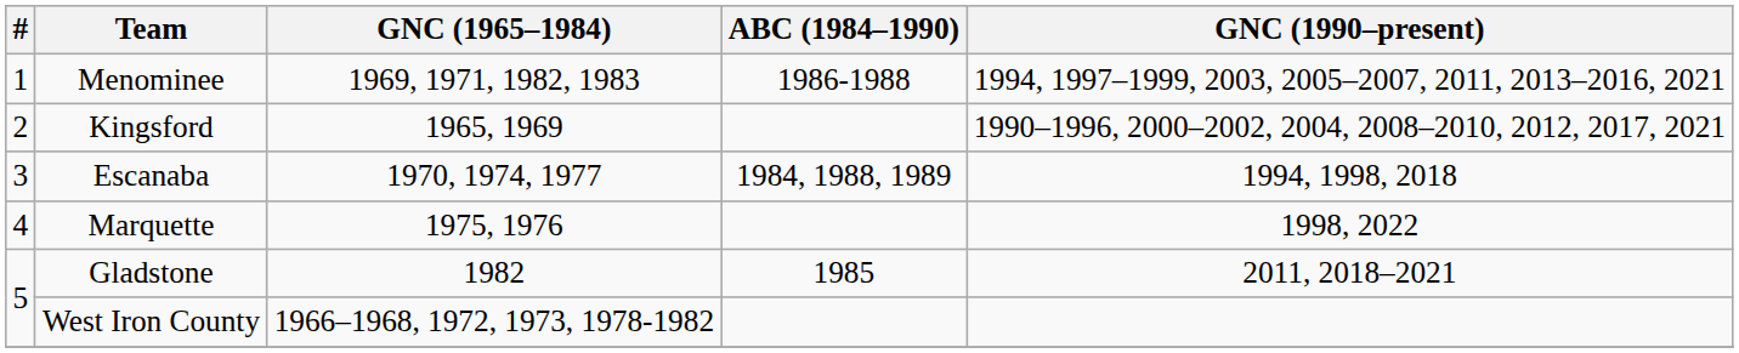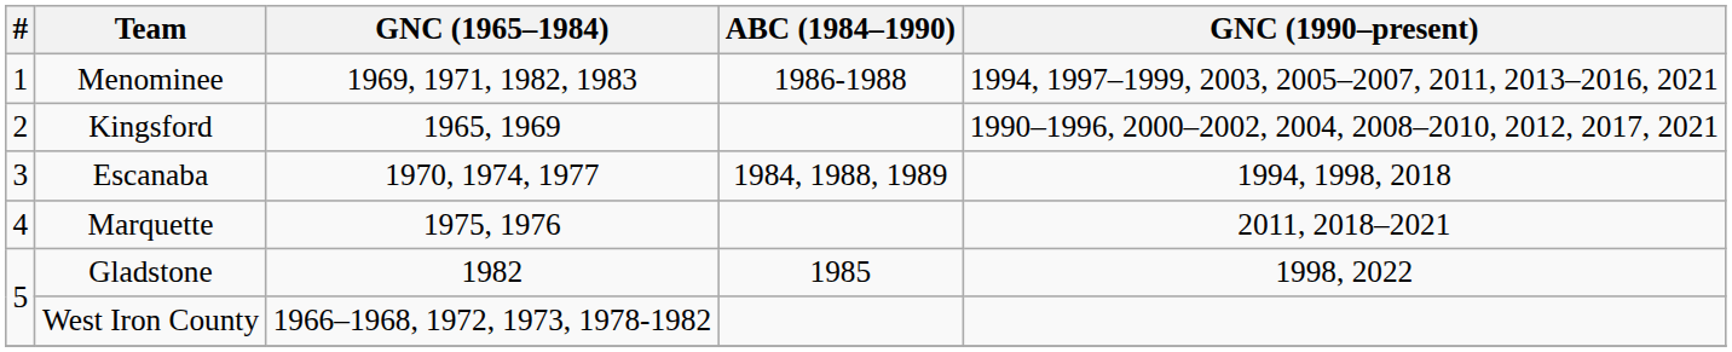 <table class="wikitable" style="text-align:center">
 <tr>
 <th>#</th>
 <th>Team</th>
 <th>GNC (1965–1984)</th>
 <th>ABC (1984–1990)</th>
 <th>GNC (1990–present)</th>
 </tr>
 <tr>
 <td>1</td>
 <td>Menominee</td>
 <td>1969, 1971, 1982, 1983</td>
 <td>1986-1988</td>
 <td>1994, 1997–1999, 2003, 2005–2007, 2011, 2013–2016, 2021</td>
 </tr>
 <tr>
 <td>2</td>
 <td>Kingsford</td>
 <td>1965, 1969</td>
 <td></td>
 <td>1990–1996, 2000–2002, 2004, 2008–2010, 2012, 2017, 2021</td>
 </tr>
 <tr>
 <td>3</td>
 <td>Escanaba</td>
 <td>1970, 1974, 1977</td>
 <td>1984, 1988, 1989</td>
 <td>1994, 1998, 2018</td>
 </tr>
 <tr>
 <td>4</td>
 <td>Marquette</td>
 <td>1975, 1976</td>
 <td></td>
-<td>1998, 2022</td>
+<td>2011, 2018–2021</td>
 </tr>
 <tr>
 <td rowspan=2>5</td>
 <td>Gladstone</td>
 <td>1982</td>
 <td>1985</td>
-<td>2011, 2018–2021</td>
+<td>1998, 2022</td>
 </tr>
 <tr>
 <td>West Iron County</td>
 <td>1966–1968, 1972, 1973, 1978-1982</td>
 <td></td>
 <td></td>
 </tr>
 <tr>
 </tr>
 </table>
